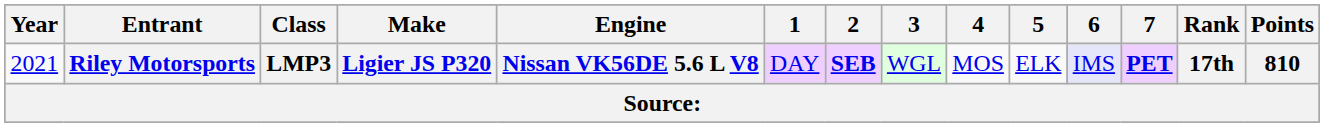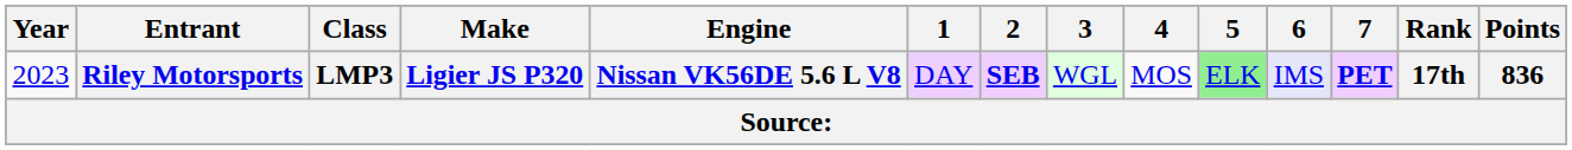 <table class="wikitable" style="text-align:center; font-size:85%">
 <tr>
 <th>Year</th>
 <th>Entrant</th>
 <th>Class</th>
 <th>Make</th>
 <th>Engine</th>
 <th>1</th>
 <th>2</th>
 <th>3</th>
 <th>4</th>
 <th>5</th>
 <th>6</th>
 <th>7</th>
 <th>Rank</th>
 <th>Points</th>
 </tr>
 <tr>
-<td><a href='#'>2021</a></td>
+<td><a href='#'>2023</a></td>
 <th nowrap><a href='#'>Riley Motorsports</a></th>
 <th>LMP3</th>
 <th nowrap><a href='#'>Ligier JS P320</a></th>
 <th nowrap><a href='#'>Nissan VK56DE</a> 5.6 L <a href='#'>V8</a></th>
 <td style="background:#EFCFFF;"><a href='#'>DAY</a><br></td>
 <td style="background:#EFCFFF;"><strong><a href='#'>SEB</a><br></strong></td>
 <td style="background:#DFFFDF;"><a href='#'>WGL</a><br></td>
 <td><a href='#'>MOS</a><br></td>
-<td><a href='#'>ELK</a><br></td>
+<td style="background: lightgreen;"><a href='#'>ELK</a><br></td>
 <td style="background: lavender;"><a href='#'>IMS</a><br></td>
 <td style="background:#EFCFFF;"><strong><a href='#'>PET</a><br></strong></td>
 <th>17th</th>
-<th>810</th>
+<th>836</th>
 </tr>
 <tr>
 <th colspan="14">Source:</th>
 </tr>
 </table>
